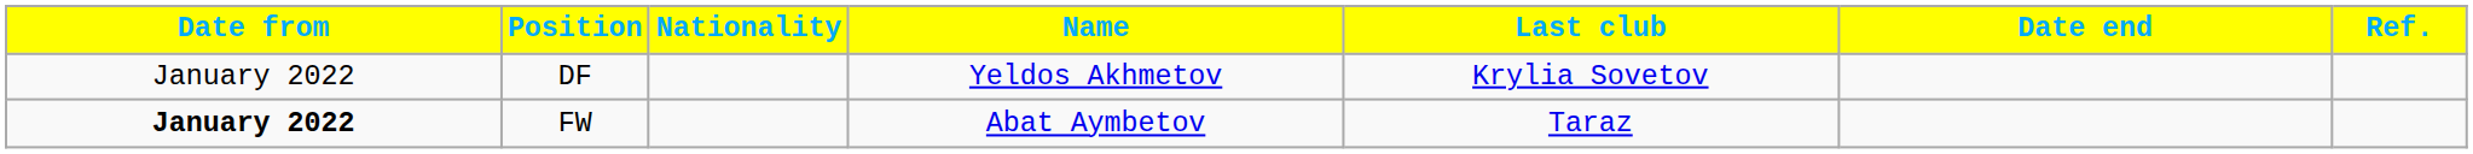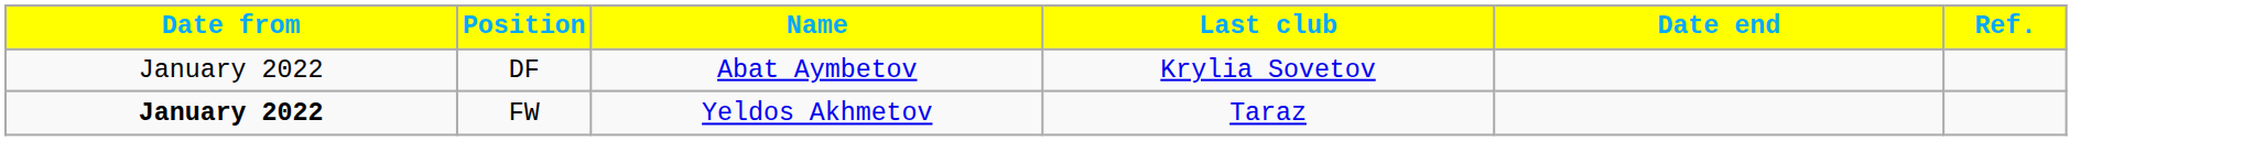 <table class="wikitable"  style="text-align:center; font-size:90%; ">
 <tr>
 <th style="background:#ffff00; color:#00AAFF; width:200px;">Date from</th>
 <th style="background:#ffff00; color:#00AAFF; width:50px;">Position</th>
-<th style="background:#ffff00; color:#00AAFF; width:50px;">Nationality</th>
 <th style="background:#ffff00; color:#00AAFF; width:200px;">Name</th>
 <th style="background:#ffff00; color:#00AAFF; width:200px;">Last club</th>
 <th style="background:#ffff00; color:#00AAFF; width:200px;">Date end</th>
 <th style="background:#ffff00; color:#00AAFF; width:50px;">Ref.</th>
 </tr>
 <tr>
 <td>January 2022</td>
 <td>DF</td>
-<td></td>
-<td><a href='#'>Yeldos Akhmetov</a></td>
+<td><a href='#'>Abat Aymbetov</a></td>
 <td><a href='#'>Krylia Sovetov</a></td>
 <td></td>
 <td></td>
 </tr>
 <tr>
 <td><strong>January 2022</strong></td>
 <td>FW</td>
-<td></td>
-<td><a href='#'>Abat Aymbetov</a></td>
+<td><a href='#'>Yeldos Akhmetov</a></td>
 <td><a href='#'>Taraz</a></td>
 <td></td>
 <td></td>
 </tr>
 </table>
